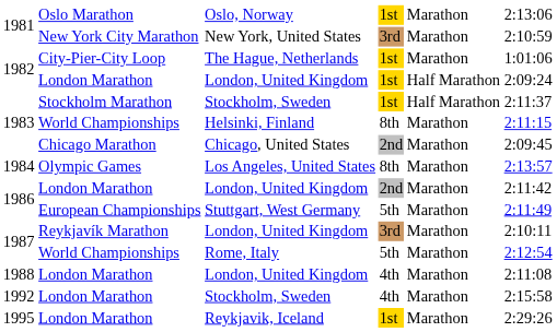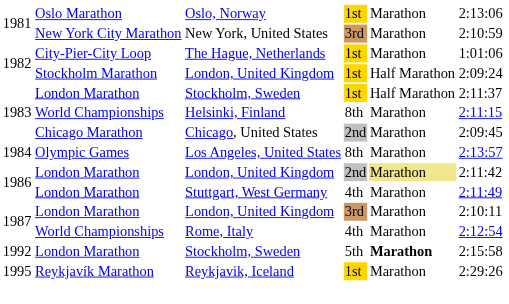 <table>
 <tr>
 <td rowspan=2>1981</td>
 <td><a href='#'>Oslo Marathon</a></td>
 <td><a href='#'>Oslo, Norway</a></td>
 <td bgcolor="gold">1st</td>
 <td>Marathon</td>
 <td>2:13:06</td>
 </tr>
 <tr>
 <td><a href='#'>New York City Marathon</a></td>
 <td>New York, United States</td>
 <td bgcolor="cc9966">3rd</td>
 <td>Marathon</td>
 <td>2:10:59</td>
 </tr>
 <tr>
 <td rowspan=2>1982</td>
 <td><a href='#'>City-Pier-City Loop</a></td>
 <td><a href='#'>The Hague, Netherlands</a></td>
 <td bgcolor="gold">1st</td>
 <td>Marathon</td>
 <td>1:01:06</td>
 </tr>
 <tr>
-<td><a href='#'>London Marathon</a></td>
+<td><a href='#'>Stockholm Marathon</a></td>
 <td><a href='#'>London, United Kingdom</a></td>
 <td bgcolor="gold">1st</td>
 <td>Half Marathon</td>
 <td>2:09:24</td>
 </tr>
 <tr>
 <td rowspan=3>1983</td>
-<td><a href='#'>Stockholm Marathon</a></td>
+<td><a href='#'>London Marathon</a></td>
 <td><a href='#'>Stockholm, Sweden</a></td>
 <td bgcolor="gold">1st</td>
 <td>Half Marathon</td>
 <td>2:11:37</td>
 </tr>
 <tr>
 <td><a href='#'>World Championships</a></td>
 <td><a href='#'>Helsinki, Finland</a></td>
 <td>8th</td>
 <td>Marathon</td>
 <td><a href='#'>2:11:15</a></td>
 </tr>
 <tr>
 <td><a href='#'>Chicago Marathon</a></td>
 <td><a href='#'>Chicago</a>, United States</td>
 <td bgcolor="silver">2nd</td>
 <td>Marathon</td>
 <td>2:09:45</td>
 </tr>
 <tr>
 <td>1984</td>
 <td><a href='#'>Olympic Games</a></td>
 <td><a href='#'>Los Angeles, United States</a></td>
 <td>8th</td>
 <td>Marathon</td>
 <td><a href='#'>2:13:57</a></td>
 </tr>
 <tr>
 <td rowspan=2>1986</td>
 <td><a href='#'>London Marathon</a></td>
 <td><a href='#'>London, United Kingdom</a></td>
 <td bgcolor="silver">2nd</td>
-<td>Marathon</td>
+<td style="background: khaki;">Marathon</td>
 <td>2:11:42</td>
 </tr>
 <tr>
-<td><a href='#'>European Championships</a></td>
+<td><a href='#'>London Marathon</a></td>
 <td><a href='#'>Stuttgart, West Germany</a></td>
-<td>5th</td>
+<td>4th</td>
 <td>Marathon</td>
 <td><a href='#'>2:11:49</a></td>
 </tr>
 <tr>
 <td rowspan=2>1987</td>
-<td><a href='#'>Reykjavík Marathon</a></td>
+<td><a href='#'>London Marathon</a></td>
 <td><a href='#'>London, United Kingdom</a></td>
 <td bgcolor="cc9966">3rd</td>
 <td>Marathon</td>
 <td>2:10:11</td>
 </tr>
 <tr>
 <td><a href='#'>World Championships</a></td>
 <td><a href='#'>Rome, Italy</a></td>
-<td>5th</td>
+<td>4th</td>
 <td>Marathon</td>
 <td><a href='#'>2:12:54</a></td>
-</tr>
-<tr>
-<td>1988</td>
-<td><a href='#'>London Marathon</a></td>
-<td><a href='#'>London, United Kingdom</a></td>
-<td>4th</td>
-<td>Marathon</td>
-<td>2:11:08</td>
 </tr>
 <tr>
 <td>1992</td>
 <td><a href='#'>London Marathon</a></td>
 <td><a href='#'>Stockholm, Sweden</a></td>
-<td>4th</td>
-<td>Marathon</td>
+<td>5th</td>
+<td><strong>Marathon</strong></td>
 <td>2:15:58</td>
 </tr>
 <tr>
 <td>1995</td>
-<td><a href='#'>London Marathon</a></td>
+<td><a href='#'>Reykjavík Marathon</a></td>
 <td><a href='#'>Reykjavik, Iceland</a></td>
 <td bgcolor="gold">1st</td>
 <td>Marathon</td>
 <td>2:29:26</td>
 </tr>
 </table>
